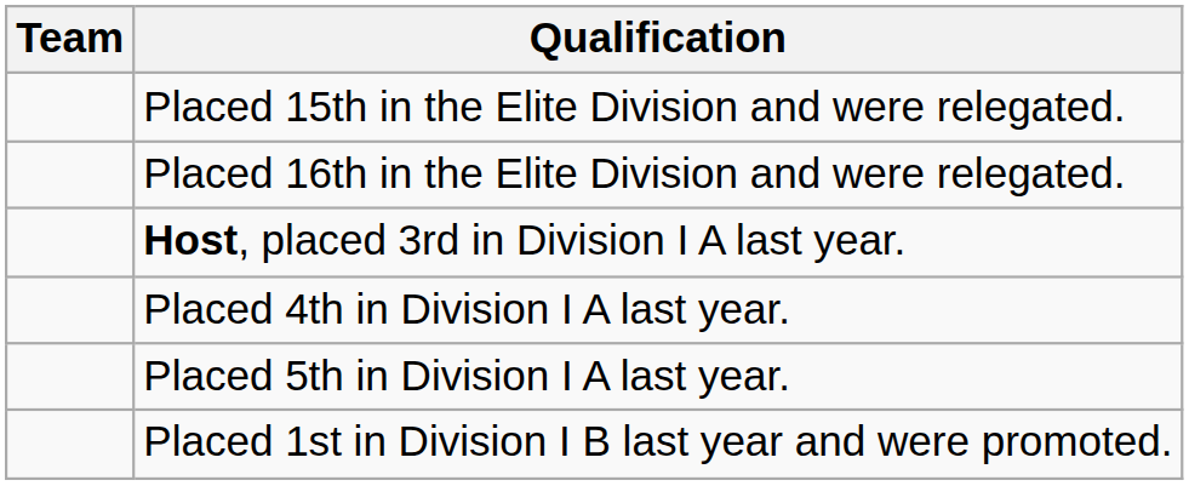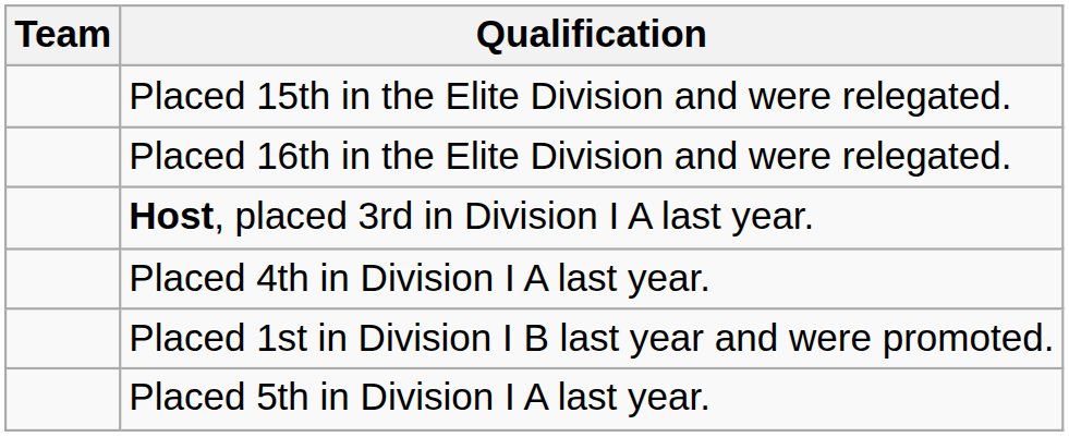 <table class="wikitable">
 <tr>
 <th>Team</th>
 <th>Qualification</th>
 </tr>
 <tr>
 <td></td>
 <td>Placed 15th in the Elite Division and were relegated.</td>
 </tr>
 <tr>
 <td></td>
 <td>Placed 16th in the Elite Division and were relegated.</td>
 </tr>
 <tr>
 <td></td>
 <td><strong>Host</strong>, placed 3rd in Division I A last year.</td>
 </tr>
 <tr>
 <td></td>
 <td>Placed 4th in Division I A last year.</td>
 </tr>
 <tr>
 <td></td>
-<td>Placed 5th in Division I A last year.</td>
+<td>Placed 1st in Division I B last year and were promoted.</td>
 </tr>
 <tr>
 <td></td>
-<td>Placed 1st in Division I B last year and were promoted.</td>
+<td>Placed 5th in Division I A last year.</td>
 </tr>
 </table>
